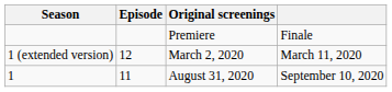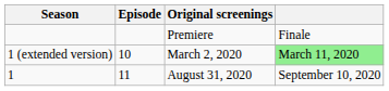 <table class="wikitable">
 <tr>
 <th>Season</th>
 <th>Episode</th>
 <th>Original screenings</th>
 <th></th>
 </tr>
 <tr>
 <td></td>
 <td></td>
 <td>Premiere</td>
 <td>Finale</td>
 </tr>
 <tr>
 <td>1 (extended version)</td>
-<td>12</td>
+<td>10</td>
 <td>March 2, 2020</td>
-<td>March 11, 2020</td>
+<td style="background: lightgreen;">March 11, 2020</td>
 </tr>
 <tr>
 <td>1</td>
 <td>11</td>
 <td>August 31, 2020</td>
 <td>September 10, 2020</td>
 </tr>
 </table>
